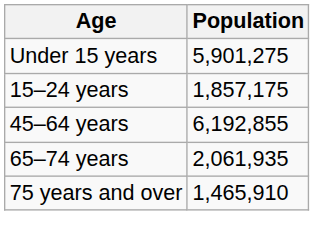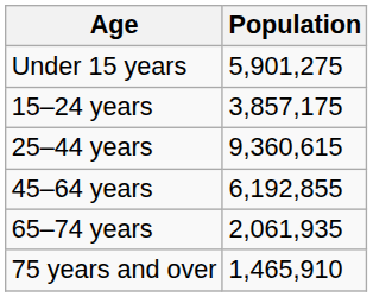 <table class="wikitable">
 <tr>
 <th>Age</th>
 <th>Population</th>
 </tr>
 <tr>
 <td>Under 15 years</td>
 <td>5,901,275</td>
 </tr>
 <tr>
 <td>15–24 years</td>
-<td>1,857,175</td>
+<td>3,857,175</td>
+</tr>
+<tr>
+<td>25–44 years</td>
+<td>9,360,615</td>
 </tr>
 <tr>
 <td>45–64 years</td>
 <td>6,192,855</td>
 </tr>
 <tr>
 <td>65–74 years</td>
 <td>2,061,935</td>
 </tr>
 <tr>
 <td>75 years and over</td>
 <td>1,465,910</td>
 </tr>
 </table>
